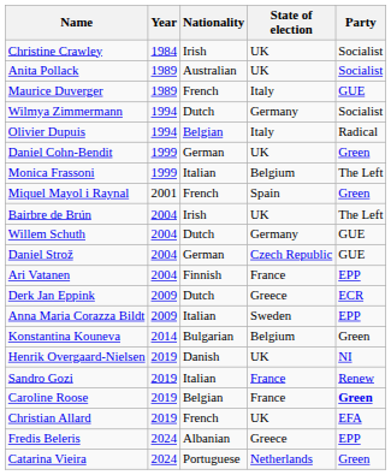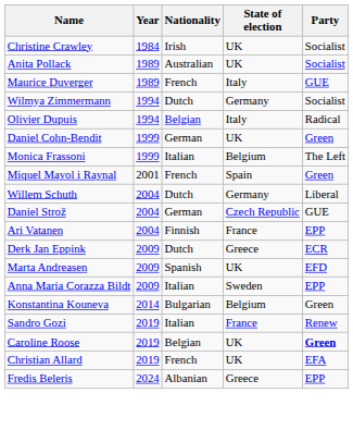 <table class="wikitable sortable">
 <tr>
 <th>Name</th>
 <th>Year </th>
 <th>Nationality</th>
 <th>State of<br>election</th>
 <th>Party</th>
 </tr>
 <tr>
 <td><a href='#'>Christine Crawley</a></td>
 <td><a href='#'>1984</a></td>
 <td>Irish</td>
 <td>UK</td>
 <td>Socialist</td>
 </tr>
 <tr>
 <td><a href='#'>Anita Pollack</a></td>
 <td><a href='#'>1989</a></td>
 <td>Australian</td>
 <td>UK</td>
 <td><a href='#'>Socialist</a></td>
 </tr>
 <tr>
 <td><a href='#'>Maurice Duverger</a></td>
 <td><a href='#'>1989</a></td>
 <td>French</td>
 <td>Italy</td>
 <td><a href='#'>GUE</a></td>
 </tr>
 <tr>
 <td><a href='#'>Wilmya Zimmermann</a></td>
 <td><a href='#'>1994</a></td>
 <td>Dutch</td>
 <td>Germany</td>
 <td>Socialist</td>
 </tr>
 <tr>
 <td><a href='#'>Olivier Dupuis</a></td>
 <td><a href='#'>1994</a></td>
 <td><a href='#'>Belgian</a></td>
 <td>Italy</td>
 <td>Radical</td>
 </tr>
 <tr>
 <td><a href='#'>Daniel Cohn-Bendit</a></td>
 <td><a href='#'>1999</a></td>
 <td>German</td>
 <td>UK</td>
 <td><a href='#'>Green</a></td>
 </tr>
 <tr>
 <td><a href='#'>Monica Frassoni</a></td>
 <td><a href='#'>1999</a></td>
 <td>Italian</td>
 <td>Belgium</td>
 <td>The Left</td>
 </tr>
 <tr>
 <td><a href='#'>Miquel Mayol i Raynal</a></td>
 <td>2001</td>
 <td>French</td>
 <td>Spain</td>
 <td><a href='#'>Green</a></td>
 </tr>
 <tr>
-<td><a href='#'>Bairbre de Brún</a></td>
-<td><a href='#'>2004</a></td>
-<td>Irish</td>
-<td>UK</td>
-<td>The Left</td>
-</tr>
-<tr>
 <td><a href='#'>Willem Schuth</a></td>
 <td><a href='#'>2004</a></td>
 <td>Dutch</td>
 <td>Germany</td>
-<td>GUE</td>
+<td>Liberal</td>
 </tr>
 <tr>
 <td><a href='#'>Daniel Strož</a></td>
 <td><a href='#'>2004</a></td>
 <td>German</td>
 <td><a href='#'>Czech Republic</a></td>
 <td>GUE</td>
 </tr>
 <tr>
 <td><a href='#'>Ari Vatanen</a></td>
 <td><a href='#'>2004</a></td>
 <td>Finnish</td>
 <td>France</td>
 <td><a href='#'>EPP</a></td>
 </tr>
 <tr>
 <td><a href='#'>Derk Jan Eppink</a></td>
 <td><a href='#'>2009</a></td>
 <td>Dutch</td>
 <td>Greece</td>
 <td><a href='#'>ECR</a></td>
 </tr>
 <tr>
+<td><a href='#'>Marta Andreasen</a></td>
+<td><a href='#'>2009</a></td>
+<td>Spanish</td>
+<td>UK</td>
+<td><a href='#'>EFD</a></td>
+</tr>
+<tr>
 <td><a href='#'>Anna Maria Corazza Bildt</a></td>
 <td><a href='#'>2009</a></td>
 <td>Italian</td>
 <td>Sweden</td>
 <td><a href='#'>EPP</a></td>
 </tr>
 <tr>
 <td><a href='#'>Konstantina Kouneva</a></td>
 <td><a href='#'>2014</a></td>
 <td>Bulgarian</td>
 <td>Belgium</td>
 <td>Green</td>
 </tr>
 <tr>
-<td><a href='#'>Henrik Overgaard-Nielsen</a></td>
-<td><a href='#'>2019</a></td>
-<td>Danish</td>
-<td>UK</td>
-<td><a href='#'>NI</a></td>
-</tr>
-<tr>
 <td><a href='#'>Sandro Gozi</a></td>
 <td><a href='#'>2019</a></td>
 <td>Italian</td>
 <td><a href='#'>France</a></td>
 <td><a href='#'>Renew</a></td>
 </tr>
 <tr>
 <td><a href='#'>Caroline Roose</a></td>
 <td><a href='#'>2019</a></td>
 <td>Belgian</td>
-<td>France</td>
+<td>UK</td>
 <td><strong><a href='#'>Green</a></strong></td>
 </tr>
 <tr>
 <td><a href='#'>Christian Allard</a></td>
 <td><a href='#'>2019</a></td>
 <td>French</td>
 <td>UK</td>
 <td><a href='#'>EFA</a></td>
 </tr>
 <tr>
 <td><a href='#'>Fredis Beleris</a></td>
 <td><a href='#'>2024</a></td>
 <td>Albanian</td>
 <td>Greece</td>
 <td><a href='#'>EPP</a></td>
 </tr>
-<tr>
-<td><a href='#'>Catarina Vieira</a></td>
-<td><a href='#'>2024</a></td>
-<td>Portuguese</td>
-<td><a href='#'>Netherlands</a></td>
-<td><a href='#'>Green</a></td>
-</tr>
 </table>
